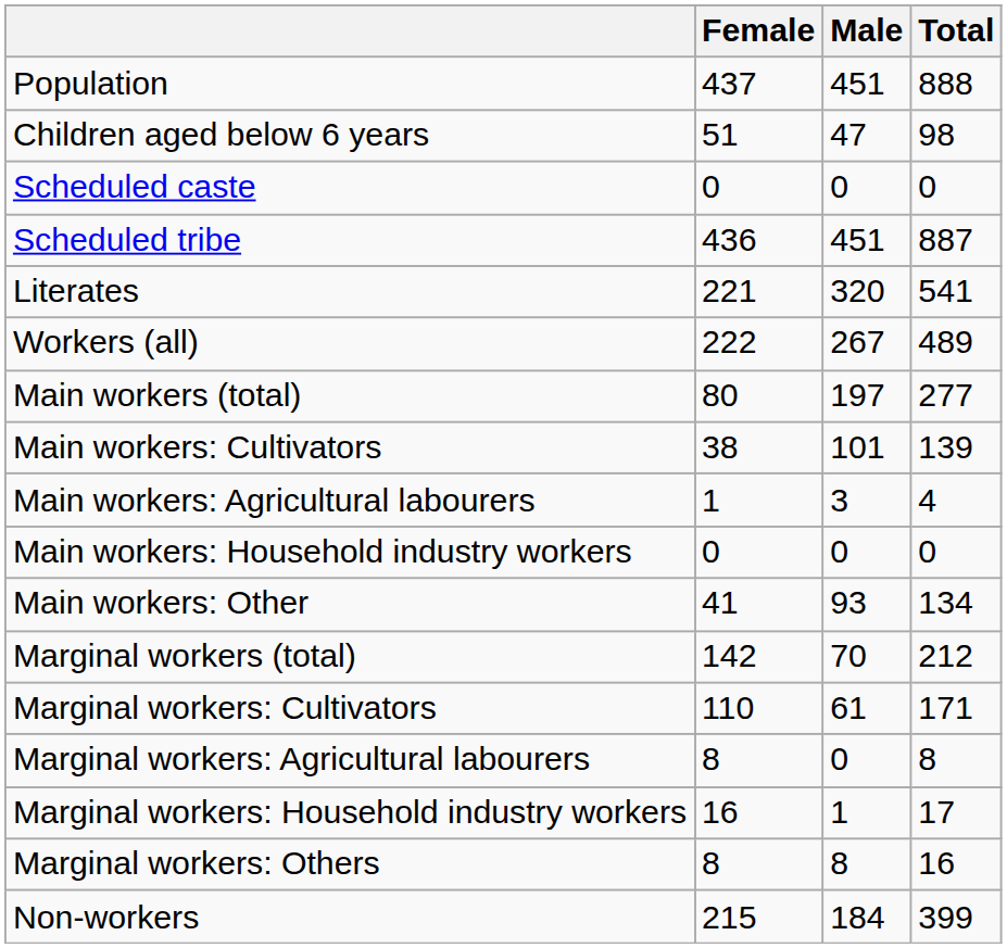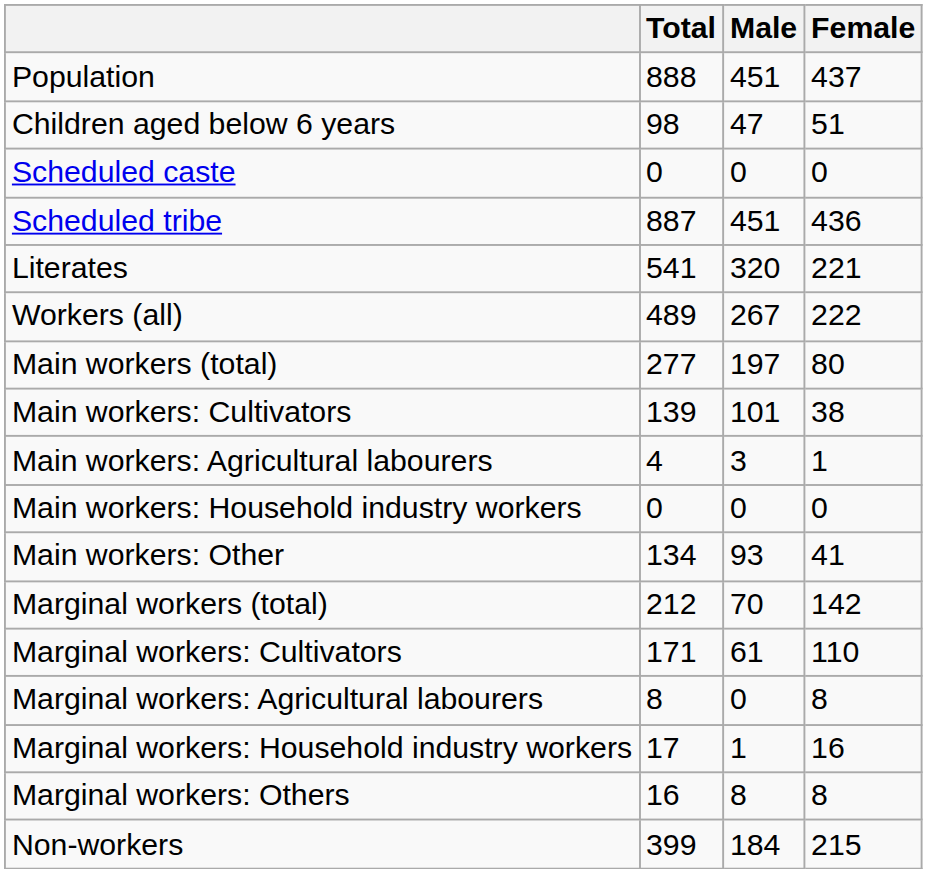 <table class="wikitable sortable">
 <tr>
 <th></th>
+<th>Total</th>
+<th>Male</th>
 <th>Female</th>
-<th>Male</th>
-<th>Total</th>
 </tr>
 <tr>
 <td>Population</td>
+<td>888</td>
+<td>451</td>
 <td>437</td>
-<td>451</td>
-<td>888</td>
 </tr>
 <tr>
 <td>Children aged below 6 years</td>
+<td>98</td>
+<td>47</td>
 <td>51</td>
-<td>47</td>
-<td>98</td>
 </tr>
 <tr>
 <td><a href='#'>Scheduled caste</a></td>
 <td>0</td>
 <td>0</td>
 <td>0</td>
 </tr>
 <tr>
 <td><a href='#'>Scheduled tribe</a></td>
+<td>887</td>
+<td>451</td>
 <td>436</td>
-<td>451</td>
-<td>887</td>
 </tr>
 <tr>
 <td>Literates</td>
+<td>541</td>
+<td>320</td>
 <td>221</td>
-<td>320</td>
-<td>541</td>
 </tr>
 <tr>
 <td>Workers (all)</td>
+<td>489</td>
+<td>267</td>
 <td>222</td>
-<td>267</td>
-<td>489</td>
 </tr>
 <tr>
 <td>Main workers (total)</td>
+<td>277</td>
+<td>197</td>
 <td>80</td>
-<td>197</td>
-<td>277</td>
 </tr>
 <tr>
 <td>Main workers: Cultivators</td>
+<td>139</td>
+<td>101</td>
 <td>38</td>
-<td>101</td>
-<td>139</td>
 </tr>
 <tr>
 <td>Main workers: Agricultural labourers</td>
+<td>4</td>
+<td>3</td>
 <td>1</td>
-<td>3</td>
-<td>4</td>
 </tr>
 <tr>
 <td>Main workers: Household industry workers</td>
 <td>0</td>
 <td>0</td>
 <td>0</td>
 </tr>
 <tr>
 <td>Main workers: Other</td>
+<td>134</td>
+<td>93</td>
 <td>41</td>
-<td>93</td>
-<td>134</td>
 </tr>
 <tr>
 <td>Marginal workers (total)</td>
+<td>212</td>
+<td>70</td>
 <td>142</td>
-<td>70</td>
-<td>212</td>
 </tr>
 <tr>
 <td>Marginal workers: Cultivators</td>
+<td>171</td>
+<td>61</td>
 <td>110</td>
-<td>61</td>
-<td>171</td>
 </tr>
 <tr>
 <td>Marginal workers: Agricultural labourers</td>
 <td>8</td>
 <td>0</td>
 <td>8</td>
 </tr>
 <tr>
 <td>Marginal workers: Household industry workers</td>
+<td>17</td>
+<td>1</td>
 <td>16</td>
-<td>1</td>
-<td>17</td>
 </tr>
 <tr>
 <td>Marginal workers: Others</td>
+<td>16</td>
 <td>8</td>
 <td>8</td>
-<td>16</td>
 </tr>
 <tr>
 <td>Non-workers</td>
+<td>399</td>
+<td>184</td>
 <td>215</td>
-<td>184</td>
-<td>399</td>
 </tr>
 </table>
